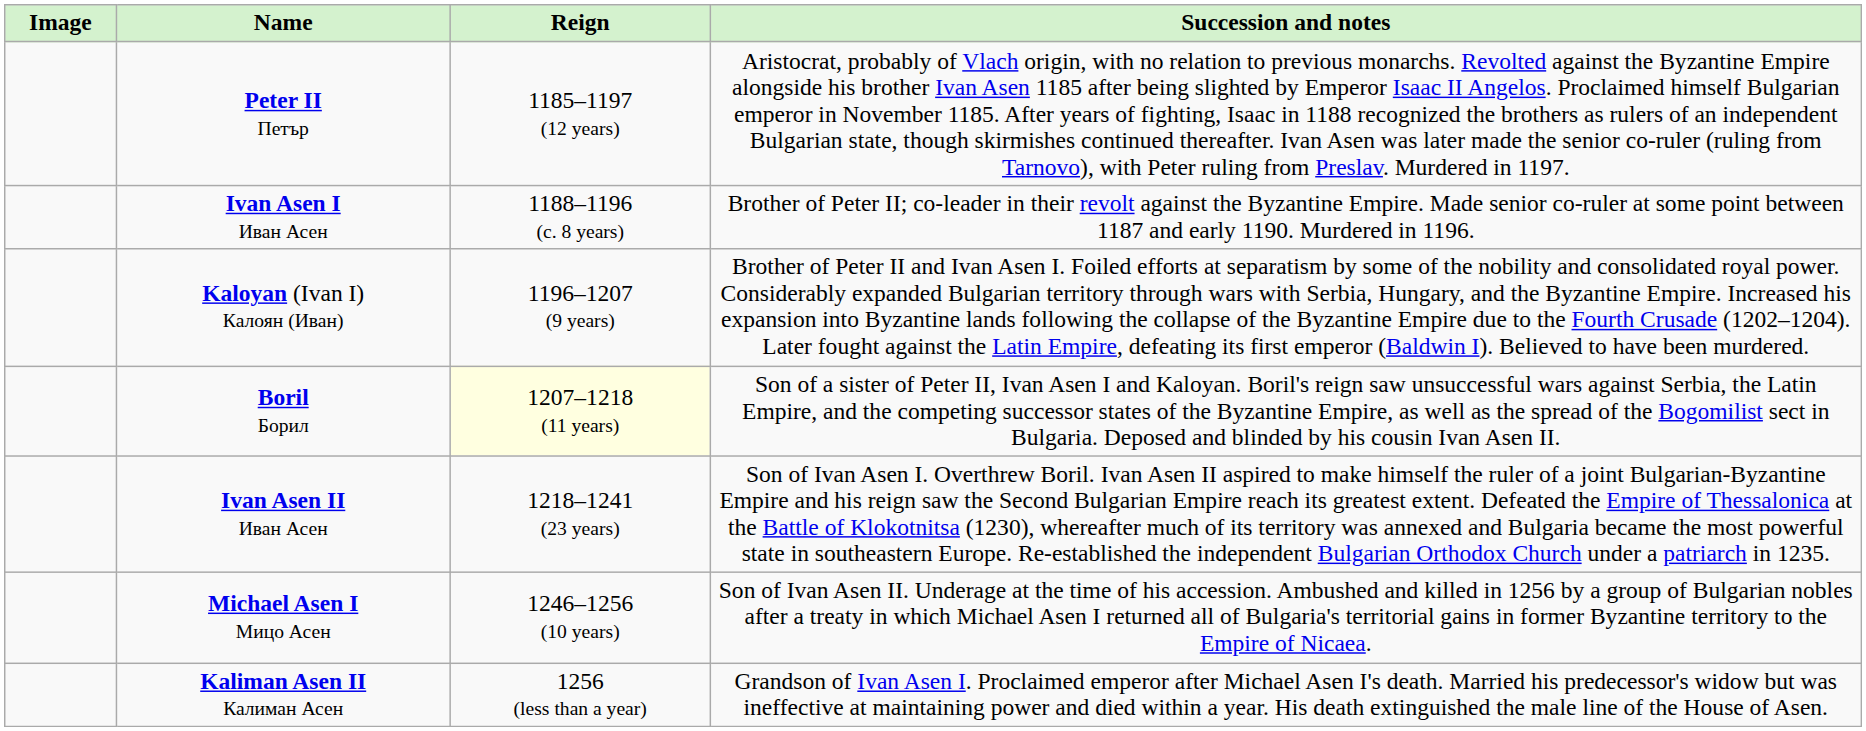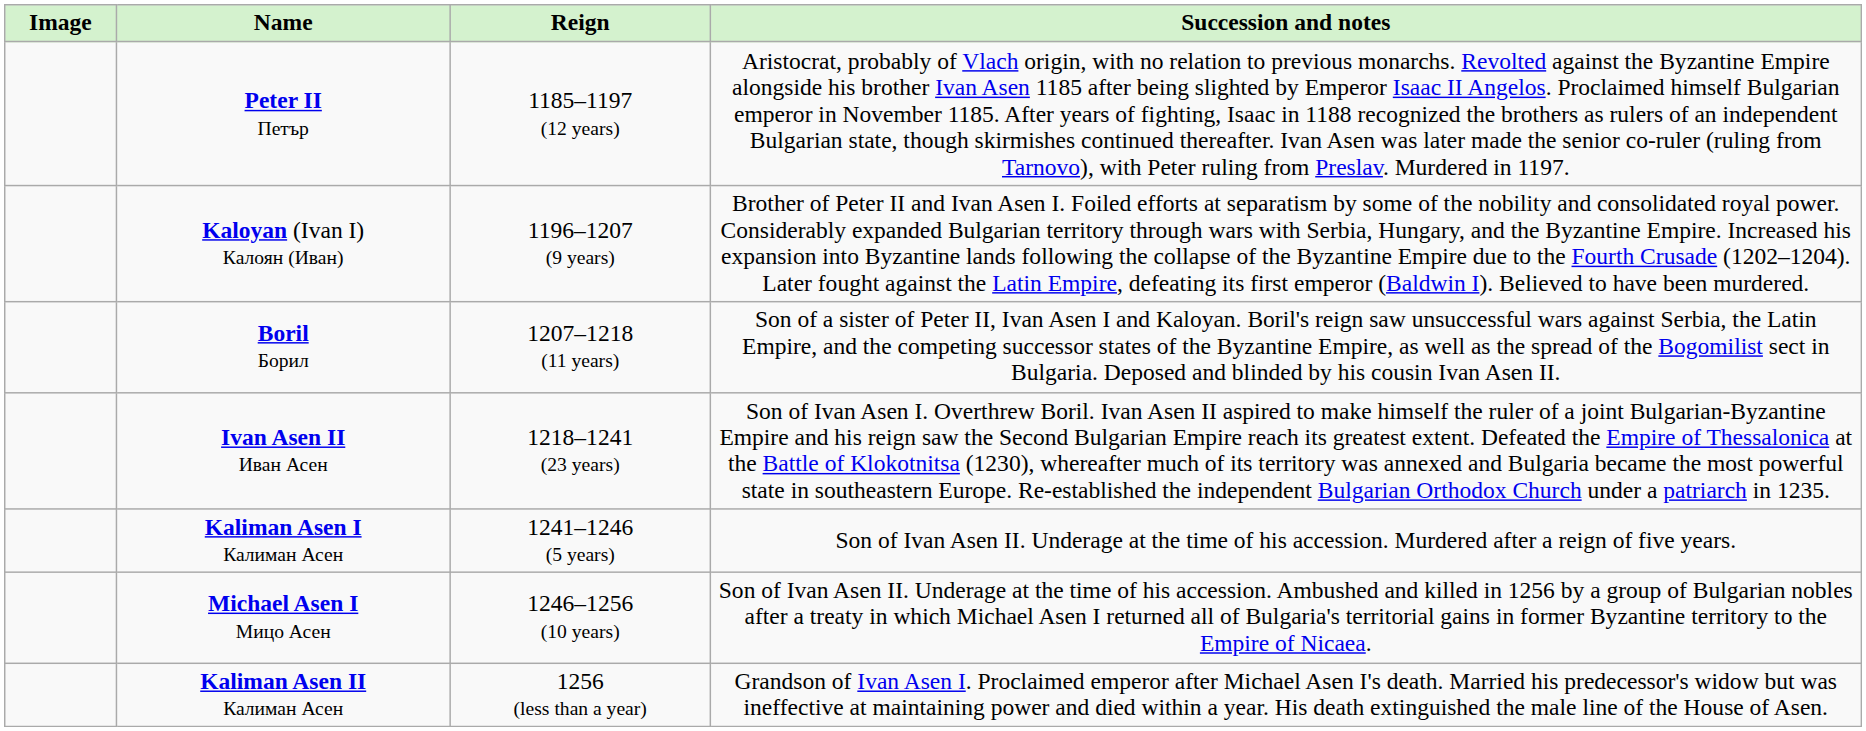 <table class="wikitable" style="width:100%; text-align:center;">
 <tr style="background:#D4F2CE;">
 <th style="background:#D4F2CE; width:6%;">Image</th>
 <th style="background:#D4F2CE; width:18%">Name</th>
 <th style="background:#D4F2CE; width:14%;">Reign</th>
 <th style="background:#D4F2CE; width:62%;">Succession and notes</th>
 </tr>
 <tr>
 <td></td>
 <td><strong><a href='#'>Peter II</a></strong><br><small>Петър</small></td>
 <td>1185–1197<br><small>(12 years)</small></td>
 <td>Aristocrat, probably of <a href='#'>Vlach</a> origin, with no relation to previous monarchs. <a href='#'>Revolted</a> against the Byzantine Empire alongside his brother <a href='#'>Ivan Asen</a> 1185 after being slighted by Emperor <a href='#'>Isaac II Angelos</a>. Proclaimed himself Bulgarian emperor in November 1185. After years of fighting, Isaac in 1188 recognized the brothers as rulers of an independent Bulgarian state, though skirmishes continued thereafter. Ivan Asen was later made the senior co-ruler (ruling from <a href='#'>Tarnovo</a>), with Peter ruling from <a href='#'>Preslav</a>. Murdered in 1197.</td>
 </tr>
 <tr>
 <td></td>
-<td><strong><a href='#'>Ivan Asen I</a></strong><br><small>Иван Асен</small></td>
-<td> 1188–1196<br><small>(c. 8 years)</small></td>
-<td>Brother of Peter II; co-leader in their <a href='#'>revolt</a> against the Byzantine Empire. Made senior co-ruler at some point between 1187 and early 1190. Murdered in 1196.</td>
-</tr>
-<tr>
-<td></td>
 <td><strong><a href='#'>Kaloyan</a></strong> (Ivan I)<br><small>Калоян (Иван)</small></td>
 <td>1196–1207<br><small>(9 years)</small></td>
 <td>Brother of Peter II and Ivan Asen I. Foiled efforts at separatism by some of the nobility and consolidated royal power. Considerably expanded Bulgarian territory through wars with Serbia, Hungary, and the Byzantine Empire. Increased his expansion into Byzantine lands following the collapse of the Byzantine Empire due to the <a href='#'>Fourth Crusade</a> (1202–1204). Later fought against the <a href='#'>Latin Empire</a>, defeating its first emperor (<a href='#'>Baldwin I</a>). Believed to have been murdered.</td>
 </tr>
 <tr>
 <td></td>
 <td><strong><a href='#'>Boril</a></strong><br><small>Борил</small></td>
-<td style="background: lightyellow;">1207–1218<br><small>(11 years)</small></td>
+<td>1207–1218<br><small>(11 years)</small></td>
 <td>Son of a sister of Peter II, Ivan Asen I and Kaloyan. Boril's reign saw unsuccessful wars against Serbia, the Latin Empire, and the competing successor states of the Byzantine Empire, as well as the spread of the <a href='#'>Bogomilist</a> sect in Bulgaria. Deposed and blinded by his cousin Ivan Asen II.</td>
 </tr>
 <tr>
 <td></td>
 <td><strong><a href='#'>Ivan Asen II</a></strong><br><small>Иван Асен</small></td>
 <td>1218–1241<br><small>(23 years)</small></td>
 <td>Son of Ivan Asen I. Overthrew Boril. Ivan Asen II aspired to make himself the ruler of a joint Bulgarian-Byzantine Empire and his reign saw the Second Bulgarian Empire reach its greatest extent. Defeated the <a href='#'>Empire of Thessalonica</a> at the <a href='#'>Battle of Klokotnitsa</a> (1230), whereafter much of its territory was annexed and Bulgaria became the most powerful state in southeastern Europe. Re-established the independent <a href='#'>Bulgarian Orthodox Church</a> under a <a href='#'>patriarch</a> in 1235.</td>
+</tr>
+<tr>
+<td></td>
+<td><strong><a href='#'>Kaliman Asen I</a></strong><br><small>Калиман Асен</small></td>
+<td>1241–1246<br><small>(5 years)</small></td>
+<td>Son of Ivan Asen II. Underage at the time of his accession. Murdered after a reign of five years.</td>
 </tr>
 <tr>
 <td></td>
 <td><strong><a href='#'>Michael Asen I</a></strong><br><small>Мицо Асен</small></td>
 <td>1246–1256<br><small>(10 years)</small></td>
 <td>Son of Ivan Asen II. Underage at the time of his accession. Ambushed and killed in 1256 by a group of Bulgarian nobles after a treaty in which Michael Asen I returned all of Bulgaria's territorial gains in former Byzantine territory to the <a href='#'>Empire of Nicaea</a>.</td>
 </tr>
 <tr>
 <td></td>
 <td><strong><a href='#'>Kaliman Asen II</a></strong><br><small>Калиман Асен</small></td>
 <td>1256<br><small>(less than a year)</small></td>
 <td>Grandson of <a href='#'>Ivan Asen I</a>. Proclaimed emperor after Michael Asen I's death. Married his predecessor's widow but was ineffective at maintaining power and died within a year. His death extinguished the male line of the House of Asen.</td>
 </tr>
 </table>
